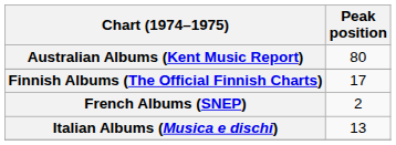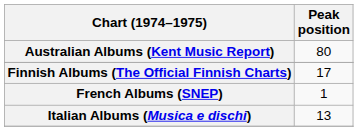 <table class="wikitable sortable plainrowheaders">
 <tr>
 <th>Chart (1974–1975)</th>
 <th>Peak<br>position</th>
 </tr>
 <tr>
 <th scope="row">Australian Albums (<a href='#'>Kent Music Report</a>)</th>
 <td align="center">80</td>
 </tr>
 <tr>
 </tr>
 <tr>
 <th scope="row">Finnish Albums (<a href='#'>The Official Finnish Charts</a>)</th>
 <td align="center">17</td>
 </tr>
 <tr>
 <th scope="row">French Albums (<a href='#'>SNEP</a>)</th>
-<td align="center">2</td>
+<td align="center">1</td>
 </tr>
 <tr>
 <th scope="row">Italian Albums (<em><a href='#'>Musica e dischi</a></em>)</th>
 <td style="text-align:center;">13</td>
 </tr>
 <tr>
 </tr>
 <tr>
 </tr>
 <tr>
 </tr>
 </table>
